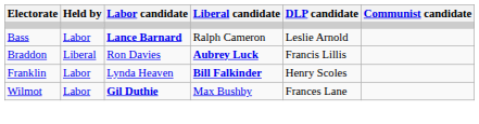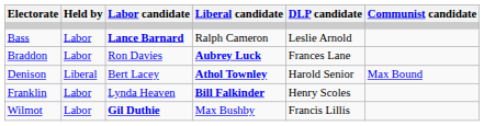 <table class="wikitable">
 <tr>
 <th>Electorate</th>
 <th>Held by</th>
 <th><a href='#'>Labor</a> candidate</th>
 <th><a href='#'>Liberal</a> candidate</th>
 <th><a href='#'>DLP</a> candidate</th>
 <th><a href='#'>Communist</a> candidate</th>
 </tr>
 <tr bgcolor="#cccccc">
 <td></td>
 <td></td>
 <td></td>
 <td></td>
 <td></td>
 <td></td>
 </tr>
 <tr>
 <td><a href='#'>Bass</a></td>
 <td><a href='#'>Labor</a></td>
 <td><strong><a href='#'>Lance Barnard</a></strong></td>
 <td>Ralph Cameron</td>
 <td>Leslie Arnold</td>
 <td></td>
 </tr>
 <tr>
 <td><a href='#'>Braddon</a></td>
-<td><a href='#'>Liberal</a></td>
+<td><a href='#'>Labor</a></td>
 <td><a href='#'>Ron Davies</a></td>
 <td><strong><a href='#'>Aubrey Luck</a></strong></td>
-<td>Francis Lillis</td>
+<td>Frances Lane</td>
 <td></td>
+</tr>
+<tr>
+<td><a href='#'>Denison</a></td>
+<td><a href='#'>Liberal</a></td>
+<td><a href='#'>Bert Lacey</a></td>
+<td><strong><a href='#'>Athol Townley</a></strong></td>
+<td>Harold Senior</td>
+<td><a href='#'>Max Bound</a></td>
 </tr>
 <tr>
 <td><a href='#'>Franklin</a></td>
 <td><a href='#'>Labor</a></td>
 <td><a href='#'>Lynda Heaven</a></td>
 <td><strong><a href='#'>Bill Falkinder</a></strong></td>
 <td>Henry Scoles</td>
 <td></td>
 </tr>
 <tr>
 <td><a href='#'>Wilmot</a></td>
 <td><a href='#'>Labor</a></td>
 <td><strong><a href='#'>Gil Duthie</a></strong></td>
 <td><a href='#'>Max Bushby</a></td>
-<td>Frances Lane</td>
+<td>Francis Lillis</td>
 <td></td>
 </tr>
 </table>
